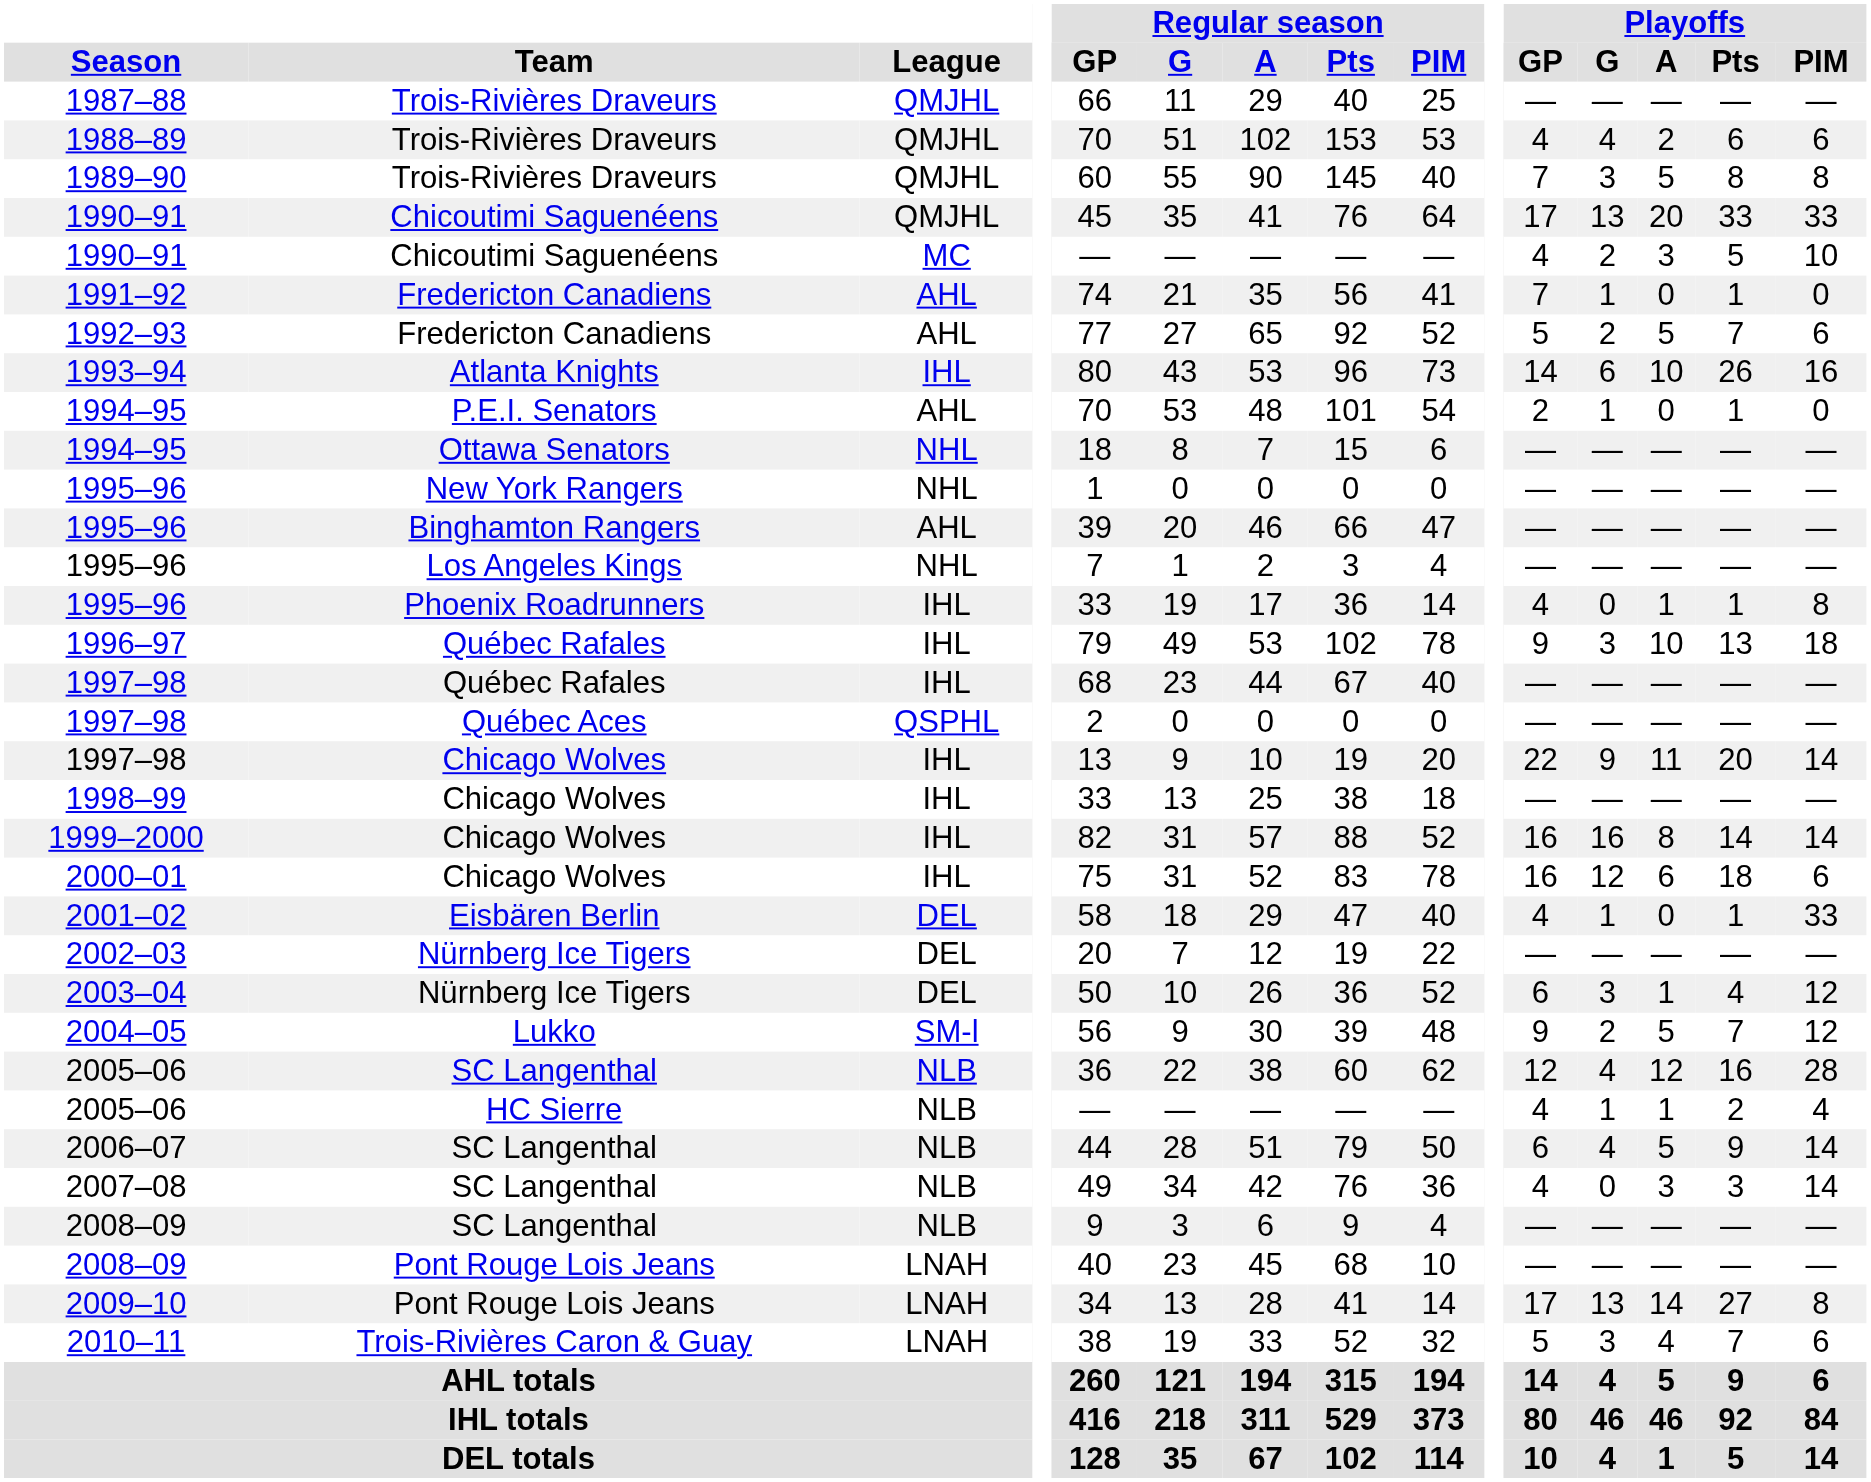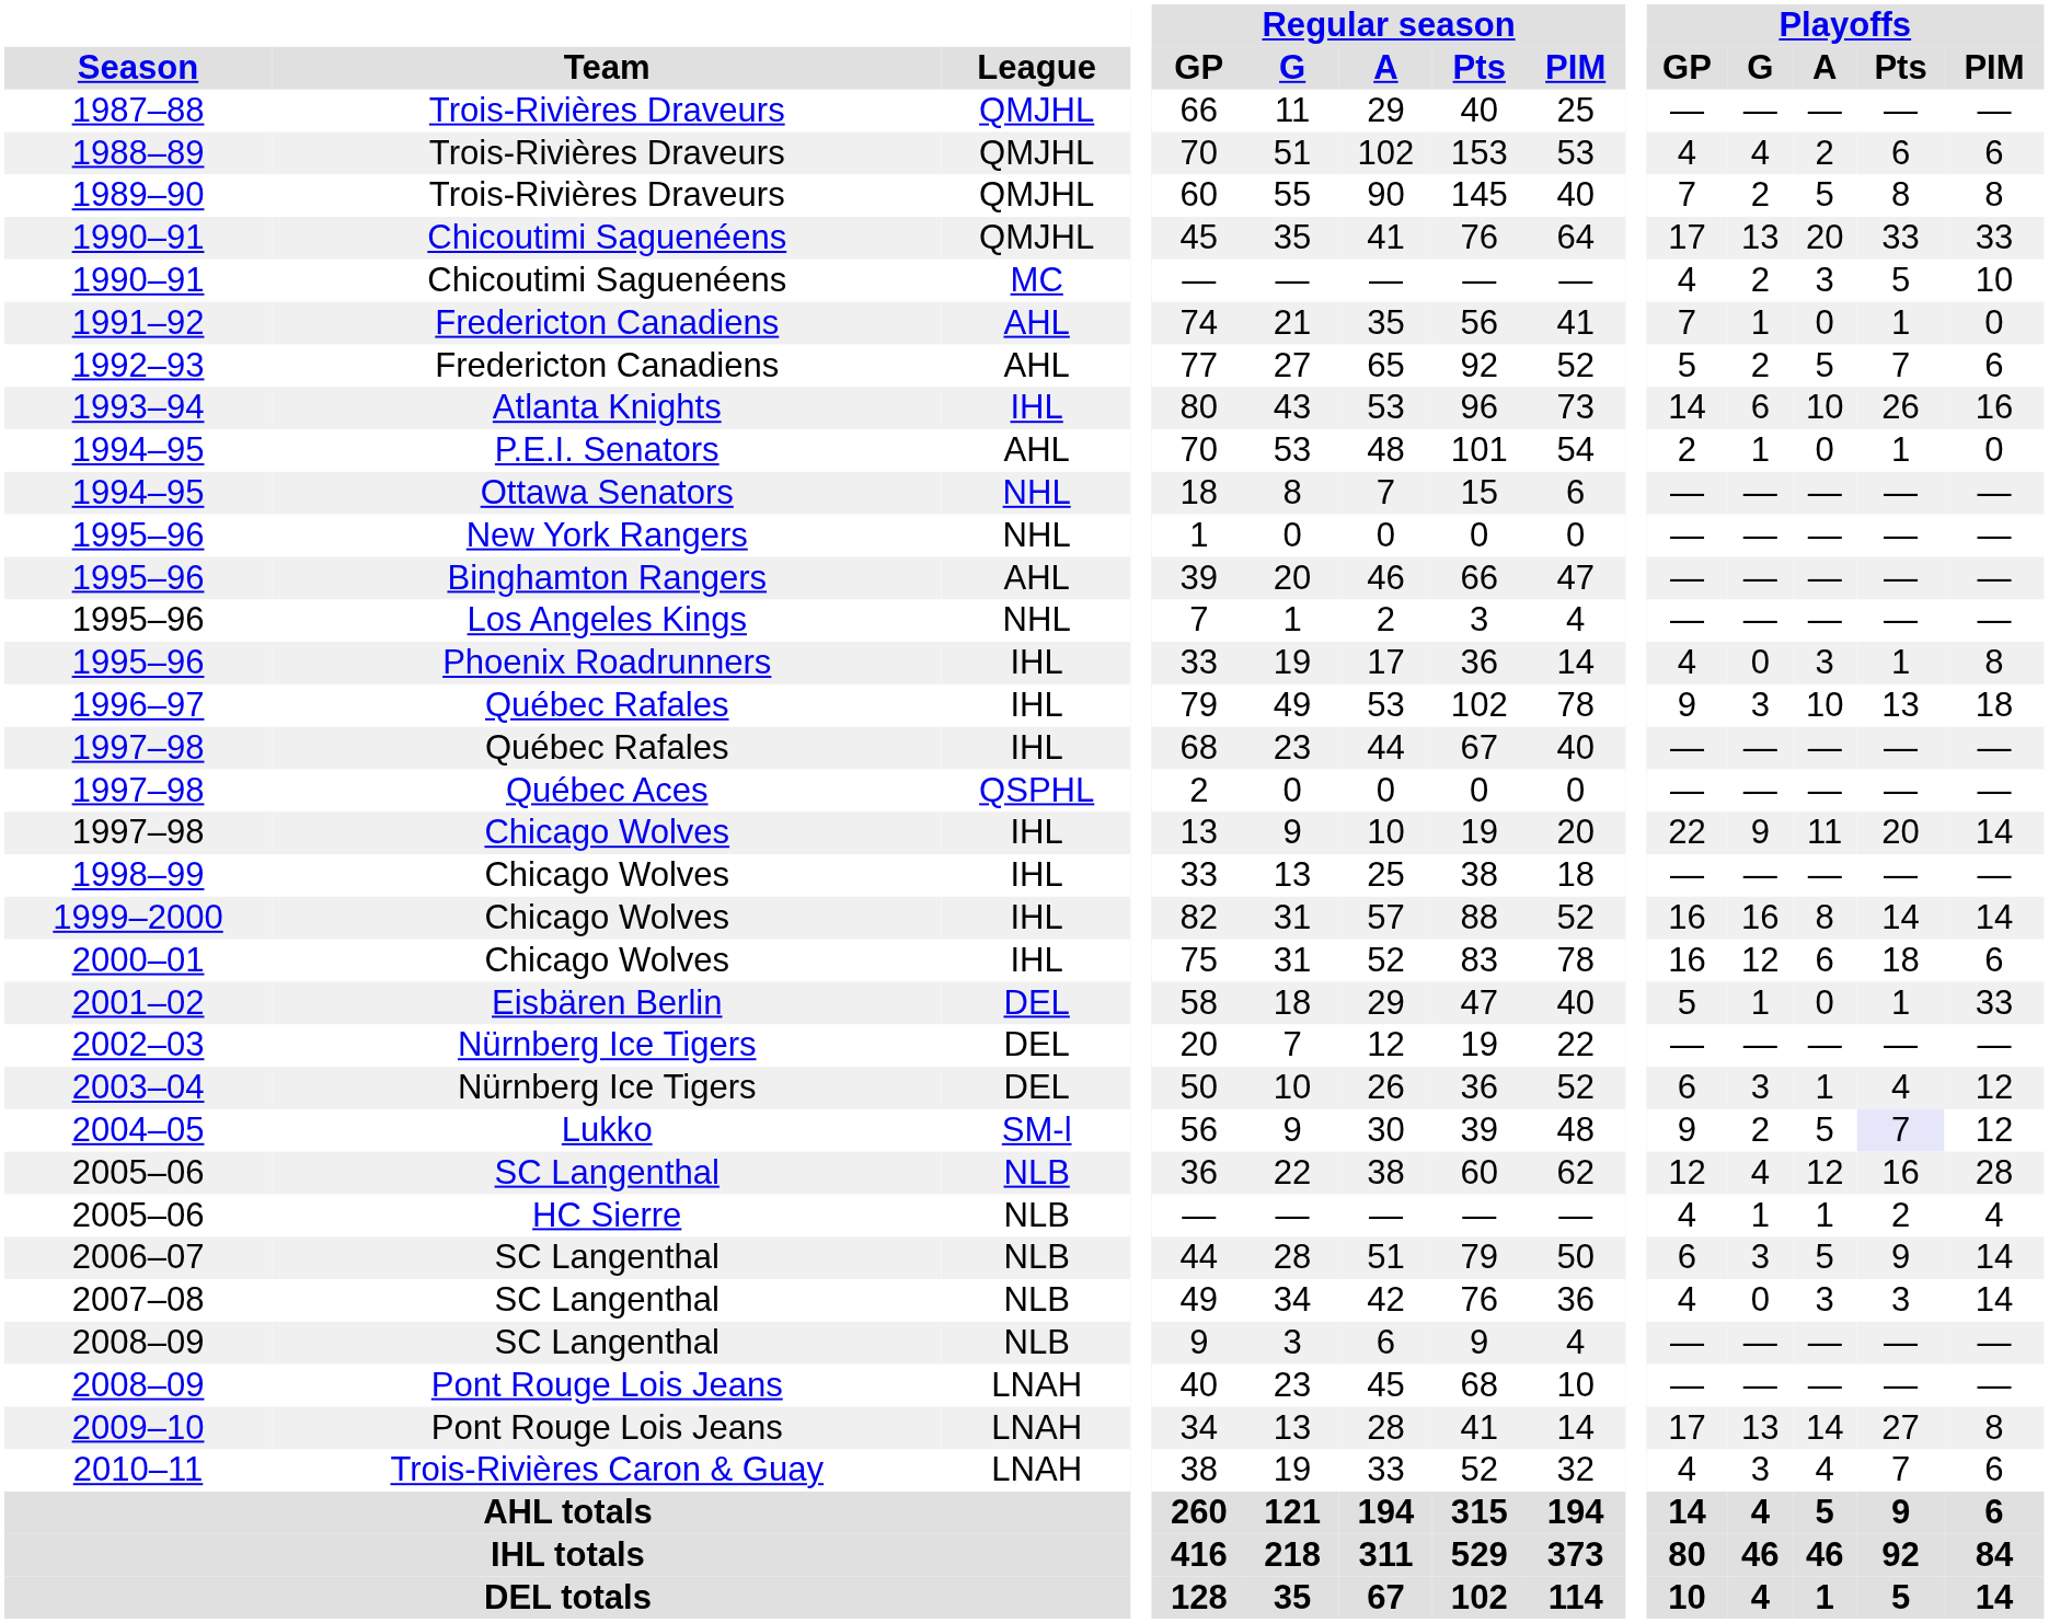 <table border="0" cellpadding="1" cellspacing="0" style="text-align:center; width:60em">
 <tr bgcolor="#e0e0e0">
 <th colspan="3" bgcolor="#ffffff"> </th>
 <th rowspan="99" bgcolor="#ffffff"> </th>
 <th colspan="5"><a href='#'>Regular season</a></th>
 <th rowspan="99" bgcolor="#ffffff"> </th>
 <th colspan="5"><a href='#'>Playoffs</a></th>
 </tr>
 <tr bgcolor="#e0e0e0">
 <th><a href='#'>Season</a></th>
 <th>Team</th>
 <th>League</th>
 <th>GP</th>
 <th><a href='#'>G</a></th>
 <th><a href='#'>A</a></th>
 <th><a href='#'>Pts</a></th>
 <th><a href='#'>PIM</a></th>
 <th>GP</th>
 <th>G</th>
 <th>A</th>
 <th>Pts</th>
 <th>PIM</th>
 </tr>
 <tr>
 <td><a href='#'>1987–88</a></td>
 <td><a href='#'>Trois-Rivières Draveurs</a></td>
 <td><a href='#'>QMJHL</a></td>
 <td>66</td>
 <td>11</td>
 <td>29</td>
 <td>40</td>
 <td>25</td>
 <td>—</td>
 <td>—</td>
 <td>—</td>
 <td>—</td>
 <td>—</td>
 </tr>
 <tr bgcolor="#f0f0f0">
 <td><a href='#'>1988–89</a></td>
 <td>Trois-Rivières Draveurs</td>
 <td>QMJHL</td>
 <td>70</td>
 <td>51</td>
 <td>102</td>
 <td>153</td>
 <td>53</td>
 <td>4</td>
 <td>4</td>
 <td>2</td>
 <td>6</td>
 <td>6</td>
 </tr>
 <tr>
 <td><a href='#'>1989–90</a></td>
 <td>Trois-Rivières Draveurs</td>
 <td>QMJHL</td>
 <td>60</td>
 <td>55</td>
 <td>90</td>
 <td>145</td>
 <td>40</td>
 <td>7</td>
-<td>3</td>
+<td>2</td>
 <td>5</td>
 <td>8</td>
 <td>8</td>
 </tr>
 <tr bgcolor="#f0f0f0">
 <td><a href='#'>1990–91</a></td>
 <td><a href='#'>Chicoutimi Saguenéens</a></td>
 <td>QMJHL</td>
 <td>45</td>
 <td>35</td>
 <td>41</td>
 <td>76</td>
 <td>64</td>
 <td>17</td>
 <td>13</td>
 <td>20</td>
 <td>33</td>
 <td>33</td>
 </tr>
 <tr>
 <td><a href='#'>1990–91</a></td>
 <td>Chicoutimi Saguenéens</td>
 <td><a href='#'>MC</a></td>
 <td>—</td>
 <td>—</td>
 <td>—</td>
 <td>—</td>
 <td>—</td>
 <td>4</td>
 <td>2</td>
 <td>3</td>
 <td>5</td>
 <td>10</td>
 </tr>
 <tr bgcolor="#f0f0f0">
 <td><a href='#'>1991–92</a></td>
 <td><a href='#'>Fredericton Canadiens</a></td>
 <td><a href='#'>AHL</a></td>
 <td>74</td>
 <td>21</td>
 <td>35</td>
 <td>56</td>
 <td>41</td>
 <td>7</td>
 <td>1</td>
 <td>0</td>
 <td>1</td>
 <td>0</td>
 </tr>
 <tr>
 <td><a href='#'>1992–93</a></td>
 <td>Fredericton Canadiens</td>
 <td>AHL</td>
 <td>77</td>
 <td>27</td>
 <td>65</td>
 <td>92</td>
 <td>52</td>
 <td>5</td>
 <td>2</td>
 <td>5</td>
 <td>7</td>
 <td>6</td>
 </tr>
 <tr bgcolor="#f0f0f0">
 <td><a href='#'>1993–94</a></td>
 <td><a href='#'>Atlanta Knights</a></td>
 <td><a href='#'>IHL</a></td>
 <td>80</td>
 <td>43</td>
 <td>53</td>
 <td>96</td>
 <td>73</td>
 <td>14</td>
 <td>6</td>
 <td>10</td>
 <td>26</td>
 <td>16</td>
 </tr>
 <tr>
 <td><a href='#'>1994–95</a></td>
 <td><a href='#'>P.E.I. Senators</a></td>
 <td>AHL</td>
 <td>70</td>
 <td>53</td>
 <td>48</td>
 <td>101</td>
 <td>54</td>
 <td>2</td>
 <td>1</td>
 <td>0</td>
 <td>1</td>
 <td>0</td>
 </tr>
 <tr bgcolor="#f0f0f0">
 <td><a href='#'>1994–95</a></td>
 <td><a href='#'>Ottawa Senators</a></td>
 <td><a href='#'>NHL</a></td>
 <td>18</td>
 <td>8</td>
 <td>7</td>
 <td>15</td>
 <td>6</td>
 <td>—</td>
 <td>—</td>
 <td>—</td>
 <td>—</td>
 <td>—</td>
 </tr>
 <tr>
 <td><a href='#'>1995–96</a></td>
 <td><a href='#'>New York Rangers</a></td>
 <td>NHL</td>
 <td>1</td>
 <td>0</td>
 <td>0</td>
 <td>0</td>
 <td>0</td>
 <td>—</td>
 <td>—</td>
 <td>—</td>
 <td>—</td>
 <td>—</td>
 </tr>
 <tr bgcolor="#f0f0f0">
 <td><a href='#'>1995–96</a></td>
 <td><a href='#'>Binghamton Rangers</a></td>
 <td>AHL</td>
 <td>39</td>
 <td>20</td>
 <td>46</td>
 <td>66</td>
 <td>47</td>
 <td>—</td>
 <td>—</td>
 <td>—</td>
 <td>—</td>
 <td>—</td>
 </tr>
 <tr>
 <td>1995–96</td>
 <td><a href='#'>Los Angeles Kings</a></td>
 <td>NHL</td>
 <td>7</td>
 <td>1</td>
 <td>2</td>
 <td>3</td>
 <td>4</td>
 <td>—</td>
 <td>—</td>
 <td>—</td>
 <td>—</td>
 <td>—</td>
 </tr>
 <tr bgcolor="#f0f0f0">
 <td><a href='#'>1995–96</a></td>
 <td><a href='#'>Phoenix Roadrunners</a></td>
 <td>IHL</td>
 <td>33</td>
 <td>19</td>
 <td>17</td>
 <td>36</td>
 <td>14</td>
 <td>4</td>
 <td>0</td>
-<td>1</td>
+<td>3</td>
 <td>1</td>
 <td>8</td>
 </tr>
 <tr>
 <td><a href='#'>1996–97</a></td>
 <td><a href='#'>Québec Rafales</a></td>
 <td>IHL</td>
 <td>79</td>
 <td>49</td>
 <td>53</td>
 <td>102</td>
 <td>78</td>
 <td>9</td>
 <td>3</td>
 <td>10</td>
 <td>13</td>
 <td>18</td>
 </tr>
 <tr bgcolor="#f0f0f0">
 <td><a href='#'>1997–98</a></td>
 <td>Québec Rafales</td>
 <td>IHL</td>
 <td>68</td>
 <td>23</td>
 <td>44</td>
 <td>67</td>
 <td>40</td>
 <td>—</td>
 <td>—</td>
 <td>—</td>
 <td>—</td>
 <td>—</td>
 </tr>
 <tr>
 <td><a href='#'>1997–98</a></td>
 <td><a href='#'>Québec Aces</a></td>
 <td><a href='#'>QSPHL</a></td>
 <td>2</td>
 <td>0</td>
 <td>0</td>
 <td>0</td>
 <td>0</td>
 <td>—</td>
 <td>—</td>
 <td>—</td>
 <td>—</td>
 <td>—</td>
 </tr>
 <tr bgcolor="#f0f0f0">
 <td>1997–98</td>
 <td><a href='#'>Chicago Wolves</a></td>
 <td>IHL</td>
 <td>13</td>
 <td>9</td>
 <td>10</td>
 <td>19</td>
 <td>20</td>
 <td>22</td>
 <td>9</td>
 <td>11</td>
 <td>20</td>
 <td>14</td>
 </tr>
 <tr>
 <td><a href='#'>1998–99</a></td>
 <td>Chicago Wolves</td>
 <td>IHL</td>
 <td>33</td>
 <td>13</td>
 <td>25</td>
 <td>38</td>
 <td>18</td>
 <td>—</td>
 <td>—</td>
 <td>—</td>
 <td>—</td>
 <td>—</td>
 </tr>
 <tr bgcolor="#f0f0f0">
 <td><a href='#'>1999–2000</a></td>
 <td>Chicago Wolves</td>
 <td>IHL</td>
 <td>82</td>
 <td>31</td>
 <td>57</td>
 <td>88</td>
 <td>52</td>
 <td>16</td>
 <td>16</td>
 <td>8</td>
 <td>14</td>
 <td>14</td>
 </tr>
 <tr>
 <td><a href='#'>2000–01</a></td>
 <td>Chicago Wolves</td>
 <td>IHL</td>
 <td>75</td>
 <td>31</td>
 <td>52</td>
 <td>83</td>
 <td>78</td>
 <td>16</td>
 <td>12</td>
 <td>6</td>
 <td>18</td>
 <td>6</td>
 </tr>
 <tr bgcolor="#f0f0f0">
 <td><a href='#'>2001–02</a></td>
 <td><a href='#'>Eisbären Berlin</a></td>
 <td><a href='#'>DEL</a></td>
 <td>58</td>
 <td>18</td>
 <td>29</td>
 <td>47</td>
 <td>40</td>
-<td>4</td>
+<td>5</td>
 <td>1</td>
 <td>0</td>
 <td>1</td>
 <td>33</td>
 </tr>
 <tr>
 <td><a href='#'>2002–03</a></td>
 <td><a href='#'>Nürnberg Ice Tigers</a></td>
 <td>DEL</td>
 <td>20</td>
 <td>7</td>
 <td>12</td>
 <td>19</td>
 <td>22</td>
 <td>—</td>
 <td>—</td>
 <td>—</td>
 <td>—</td>
 <td>—</td>
 </tr>
 <tr bgcolor="#f0f0f0">
 <td><a href='#'>2003–04</a></td>
 <td>Nürnberg Ice Tigers</td>
 <td>DEL</td>
 <td>50</td>
 <td>10</td>
 <td>26</td>
 <td>36</td>
 <td>52</td>
 <td>6</td>
 <td>3</td>
 <td>1</td>
 <td>4</td>
 <td>12</td>
 </tr>
 <tr>
 <td><a href='#'>2004–05</a></td>
 <td><a href='#'>Lukko</a></td>
 <td><a href='#'>SM-l</a></td>
 <td>56</td>
 <td>9</td>
 <td>30</td>
 <td>39</td>
 <td>48</td>
 <td>9</td>
 <td>2</td>
 <td>5</td>
-<td>7</td>
+<td style="background: lavender;">7</td>
 <td>12</td>
 </tr>
 <tr bgcolor="#f0f0f0">
 <td>2005–06</td>
 <td><a href='#'>SC Langenthal</a></td>
 <td><a href='#'>NLB</a></td>
 <td>36</td>
 <td>22</td>
 <td>38</td>
 <td>60</td>
 <td>62</td>
 <td>12</td>
 <td>4</td>
 <td>12</td>
 <td>16</td>
 <td>28</td>
 </tr>
 <tr>
 <td>2005–06</td>
 <td><a href='#'>HC Sierre</a></td>
 <td>NLB</td>
 <td>—</td>
 <td>—</td>
 <td>—</td>
 <td>—</td>
 <td>—</td>
 <td>4</td>
 <td>1</td>
 <td>1</td>
 <td>2</td>
 <td>4</td>
 </tr>
 <tr bgcolor="#f0f0f0">
 <td>2006–07</td>
 <td>SC Langenthal</td>
 <td>NLB</td>
 <td>44</td>
 <td>28</td>
 <td>51</td>
 <td>79</td>
 <td>50</td>
 <td>6</td>
-<td>4</td>
+<td>3</td>
 <td>5</td>
 <td>9</td>
 <td>14</td>
 </tr>
 <tr>
 <td>2007–08</td>
 <td>SC Langenthal</td>
 <td>NLB</td>
 <td>49</td>
 <td>34</td>
 <td>42</td>
 <td>76</td>
 <td>36</td>
 <td>4</td>
 <td>0</td>
 <td>3</td>
 <td>3</td>
 <td>14</td>
 </tr>
 <tr bgcolor="#f0f0f0">
 <td>2008–09</td>
 <td>SC Langenthal</td>
 <td>NLB</td>
 <td>9</td>
 <td>3</td>
 <td>6</td>
 <td>9</td>
 <td>4</td>
 <td>—</td>
 <td>—</td>
 <td>—</td>
 <td>—</td>
 <td>—</td>
 </tr>
 <tr>
 <td><a href='#'>2008–09</a></td>
 <td><a href='#'>Pont Rouge Lois Jeans</a></td>
 <td>LNAH</td>
 <td>40</td>
 <td>23</td>
 <td>45</td>
 <td>68</td>
 <td>10</td>
 <td>—</td>
 <td>—</td>
 <td>—</td>
 <td>—</td>
 <td>—</td>
 </tr>
 <tr bgcolor="#f0f0f0">
 <td><a href='#'>2009–10</a></td>
 <td>Pont Rouge Lois Jeans</td>
 <td>LNAH</td>
 <td>34</td>
 <td>13</td>
 <td>28</td>
 <td>41</td>
 <td>14</td>
 <td>17</td>
 <td>13</td>
 <td>14</td>
 <td>27</td>
 <td>8</td>
 </tr>
 <tr>
 <td><a href='#'>2010–11</a></td>
 <td><a href='#'>Trois-Rivières Caron & Guay</a></td>
 <td>LNAH</td>
 <td>38</td>
 <td>19</td>
 <td>33</td>
 <td>52</td>
 <td>32</td>
-<td>5</td>
+<td>4</td>
 <td>3</td>
 <td>4</td>
 <td>7</td>
 <td>6</td>
 </tr>
 <tr bgcolor="#e0e0e0">
 <th colspan=3>AHL totals</th>
 <th>260</th>
 <th>121</th>
 <th>194</th>
 <th>315</th>
 <th>194</th>
 <th>14</th>
 <th>4</th>
 <th>5</th>
 <th>9</th>
 <th>6</th>
 </tr>
 <tr bgcolor="#e0e0e0">
 <th colspan=3>IHL totals</th>
 <th>416</th>
 <th>218</th>
 <th>311</th>
 <th>529</th>
 <th>373</th>
 <th>80</th>
 <th>46</th>
 <th>46</th>
 <th>92</th>
 <th>84</th>
 </tr>
 <tr bgcolor="#e0e0e0">
 <th colspan=3>DEL totals</th>
 <th>128</th>
 <th>35</th>
 <th>67</th>
 <th>102</th>
 <th>114</th>
 <th>10</th>
 <th>4</th>
 <th>1</th>
 <th>5</th>
 <th>14</th>
 </tr>
 </table>
